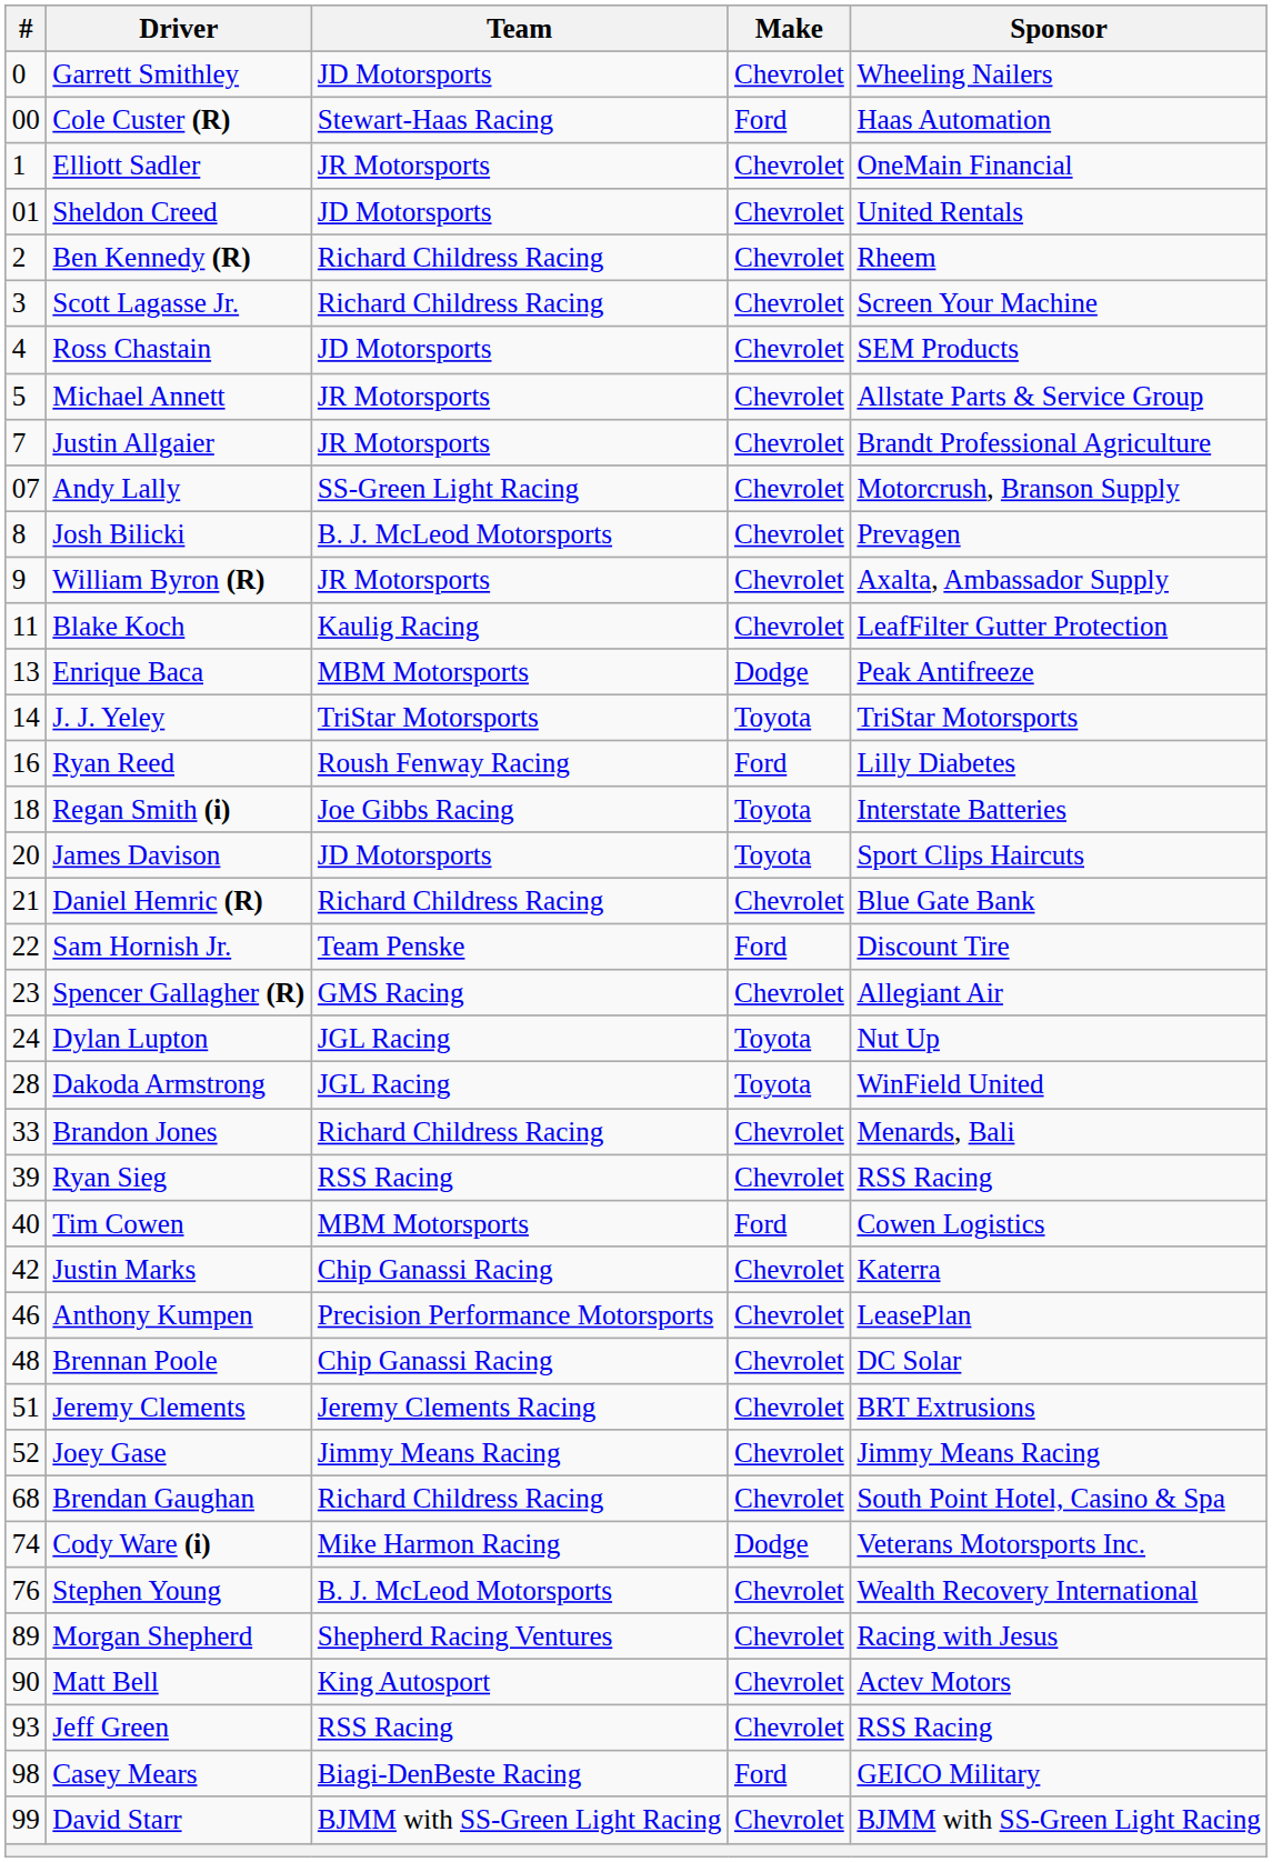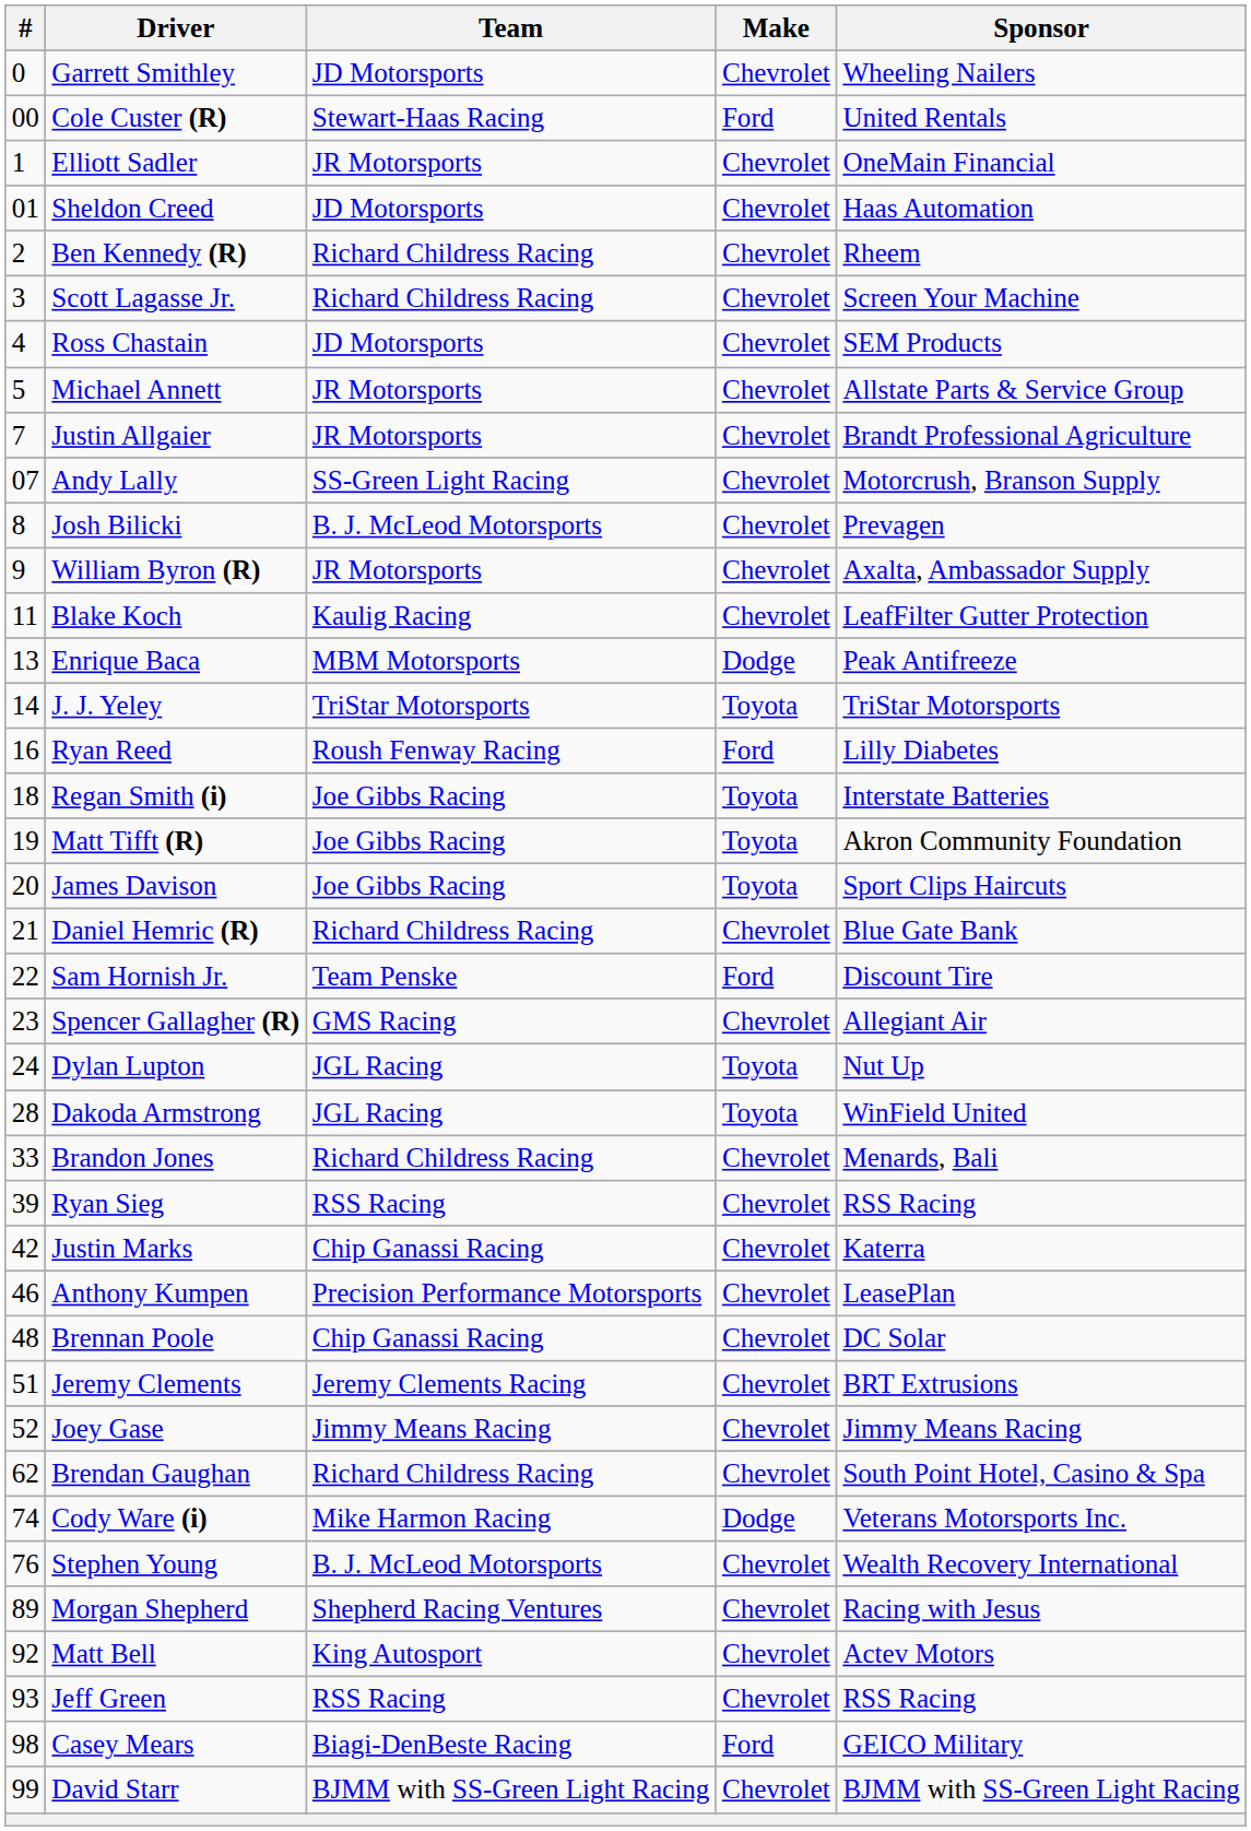 <table class="wikitable" style="font-size:95%">
 <tr>
 <th>#</th>
 <th>Driver</th>
 <th>Team</th>
 <th>Make</th>
 <th>Sponsor</th>
 </tr>
 <tr>
 <td>0</td>
 <td><a href='#'>Garrett Smithley</a></td>
 <td><a href='#'>JD Motorsports</a></td>
 <td><a href='#'>Chevrolet</a></td>
 <td><a href='#'>Wheeling Nailers</a></td>
 </tr>
 <tr>
 <td>00</td>
 <td><a href='#'>Cole Custer</a> <strong>(R)</strong></td>
 <td><a href='#'>Stewart-Haas Racing</a></td>
 <td><a href='#'>Ford</a></td>
-<td><a href='#'>Haas Automation</a></td>
+<td><a href='#'>United Rentals</a></td>
 </tr>
 <tr>
 <td>1</td>
 <td><a href='#'>Elliott Sadler</a></td>
 <td><a href='#'>JR Motorsports</a></td>
 <td><a href='#'>Chevrolet</a></td>
 <td><a href='#'>OneMain Financial</a></td>
 </tr>
 <tr>
 <td>01</td>
 <td><a href='#'>Sheldon Creed</a></td>
 <td><a href='#'>JD Motorsports</a></td>
 <td><a href='#'>Chevrolet</a></td>
-<td><a href='#'>United Rentals</a></td>
+<td><a href='#'>Haas Automation</a></td>
 </tr>
 <tr>
 <td>2</td>
 <td><a href='#'>Ben Kennedy</a> <strong>(R)</strong></td>
 <td><a href='#'>Richard Childress Racing</a></td>
 <td><a href='#'>Chevrolet</a></td>
 <td><a href='#'>Rheem</a></td>
 </tr>
 <tr>
 <td>3</td>
 <td><a href='#'>Scott Lagasse Jr.</a></td>
 <td><a href='#'>Richard Childress Racing</a></td>
 <td><a href='#'>Chevrolet</a></td>
 <td><a href='#'>Screen Your Machine</a></td>
 </tr>
 <tr>
 <td>4</td>
 <td><a href='#'>Ross Chastain</a></td>
 <td><a href='#'>JD Motorsports</a></td>
 <td><a href='#'>Chevrolet</a></td>
 <td><a href='#'>SEM Products</a></td>
 </tr>
 <tr>
 <td>5</td>
 <td><a href='#'>Michael Annett</a></td>
 <td><a href='#'>JR Motorsports</a></td>
 <td><a href='#'>Chevrolet</a></td>
 <td><a href='#'>Allstate Parts & Service Group</a></td>
 </tr>
 <tr>
 <td>7</td>
 <td><a href='#'>Justin Allgaier</a></td>
 <td><a href='#'>JR Motorsports</a></td>
 <td><a href='#'>Chevrolet</a></td>
 <td><a href='#'>Brandt Professional Agriculture</a></td>
 </tr>
 <tr>
 <td>07</td>
 <td><a href='#'>Andy Lally</a></td>
 <td><a href='#'>SS-Green Light Racing</a></td>
 <td><a href='#'>Chevrolet</a></td>
 <td><a href='#'>Motorcrush</a>, <a href='#'>Branson Supply</a></td>
 </tr>
 <tr>
 <td>8</td>
 <td><a href='#'>Josh Bilicki</a></td>
 <td><a href='#'>B. J. McLeod Motorsports</a></td>
 <td><a href='#'>Chevrolet</a></td>
 <td><a href='#'>Prevagen</a></td>
 </tr>
 <tr>
 <td>9</td>
 <td><a href='#'>William Byron</a> <strong>(R)</strong></td>
 <td><a href='#'>JR Motorsports</a></td>
 <td><a href='#'>Chevrolet</a></td>
 <td><a href='#'>Axalta</a>, <a href='#'>Ambassador Supply</a></td>
 </tr>
 <tr>
 <td>11</td>
 <td><a href='#'>Blake Koch</a></td>
 <td><a href='#'>Kaulig Racing</a></td>
 <td><a href='#'>Chevrolet</a></td>
 <td><a href='#'>LeafFilter Gutter Protection</a></td>
 </tr>
 <tr>
 <td>13</td>
 <td><a href='#'>Enrique Baca</a></td>
 <td><a href='#'>MBM Motorsports</a></td>
 <td><a href='#'>Dodge</a></td>
 <td><a href='#'>Peak Antifreeze</a></td>
 </tr>
 <tr>
 <td>14</td>
 <td><a href='#'>J. J. Yeley</a></td>
 <td><a href='#'>TriStar Motorsports</a></td>
 <td><a href='#'>Toyota</a></td>
 <td><a href='#'>TriStar Motorsports</a></td>
 </tr>
 <tr>
 <td>16</td>
 <td><a href='#'>Ryan Reed</a></td>
 <td><a href='#'>Roush Fenway Racing</a></td>
 <td><a href='#'>Ford</a></td>
 <td><a href='#'>Lilly Diabetes</a></td>
 </tr>
 <tr>
 <td>18</td>
 <td><a href='#'>Regan Smith</a> <strong>(i)</strong></td>
 <td><a href='#'>Joe Gibbs Racing</a></td>
 <td><a href='#'>Toyota</a></td>
 <td><a href='#'>Interstate Batteries</a></td>
 </tr>
 <tr>
+<td>19</td>
+<td><a href='#'>Matt Tifft</a> <strong>(R)</strong></td>
+<td><a href='#'>Joe Gibbs Racing</a></td>
+<td><a href='#'>Toyota</a></td>
+<td>Akron Community Foundation</td>
+</tr>
+<tr>
 <td>20</td>
 <td><a href='#'>James Davison</a></td>
-<td><a href='#'>JD Motorsports</a></td>
+<td><a href='#'>Joe Gibbs Racing</a></td>
 <td><a href='#'>Toyota</a></td>
 <td><a href='#'>Sport Clips Haircuts</a></td>
 </tr>
 <tr>
 <td>21</td>
 <td><a href='#'>Daniel Hemric</a> <strong>(R)</strong></td>
 <td><a href='#'>Richard Childress Racing</a></td>
 <td><a href='#'>Chevrolet</a></td>
 <td><a href='#'>Blue Gate Bank</a></td>
 </tr>
 <tr>
 <td>22</td>
 <td><a href='#'>Sam Hornish Jr.</a></td>
 <td><a href='#'>Team Penske</a></td>
 <td><a href='#'>Ford</a></td>
 <td><a href='#'>Discount Tire</a></td>
 </tr>
 <tr>
 <td>23</td>
 <td><a href='#'>Spencer Gallagher</a> <strong>(R)</strong></td>
 <td><a href='#'>GMS Racing</a></td>
 <td><a href='#'>Chevrolet</a></td>
 <td><a href='#'>Allegiant Air</a></td>
 </tr>
 <tr>
 <td>24</td>
 <td><a href='#'>Dylan Lupton</a></td>
 <td><a href='#'>JGL Racing</a></td>
 <td><a href='#'>Toyota</a></td>
 <td><a href='#'>Nut Up</a></td>
 </tr>
 <tr>
 <td>28</td>
 <td><a href='#'>Dakoda Armstrong</a></td>
 <td><a href='#'>JGL Racing</a></td>
 <td><a href='#'>Toyota</a></td>
 <td><a href='#'>WinField United</a></td>
 </tr>
 <tr>
 <td>33</td>
 <td><a href='#'>Brandon Jones</a></td>
 <td><a href='#'>Richard Childress Racing</a></td>
 <td><a href='#'>Chevrolet</a></td>
 <td><a href='#'>Menards</a>, <a href='#'>Bali</a></td>
 </tr>
 <tr>
 <td>39</td>
 <td><a href='#'>Ryan Sieg</a></td>
 <td><a href='#'>RSS Racing</a></td>
 <td><a href='#'>Chevrolet</a></td>
 <td><a href='#'>RSS Racing</a></td>
 </tr>
 <tr>
-<td>40</td>
-<td><a href='#'>Tim Cowen</a></td>
-<td><a href='#'>MBM Motorsports</a></td>
-<td><a href='#'>Ford</a></td>
-<td><a href='#'>Cowen Logistics</a></td>
-</tr>
-<tr>
 <td>42</td>
 <td><a href='#'>Justin Marks</a></td>
 <td><a href='#'>Chip Ganassi Racing</a></td>
 <td><a href='#'>Chevrolet</a></td>
 <td><a href='#'>Katerra</a></td>
 </tr>
 <tr>
 <td>46</td>
 <td><a href='#'>Anthony Kumpen</a></td>
 <td><a href='#'>Precision Performance Motorsports</a></td>
 <td><a href='#'>Chevrolet</a></td>
 <td><a href='#'>LeasePlan</a></td>
 </tr>
 <tr>
 <td>48</td>
 <td><a href='#'>Brennan Poole</a></td>
 <td><a href='#'>Chip Ganassi Racing</a></td>
 <td><a href='#'>Chevrolet</a></td>
 <td><a href='#'>DC Solar</a></td>
 </tr>
 <tr>
 <td>51</td>
 <td><a href='#'>Jeremy Clements</a></td>
 <td><a href='#'>Jeremy Clements Racing</a></td>
 <td><a href='#'>Chevrolet</a></td>
 <td><a href='#'>BRT Extrusions</a></td>
 </tr>
 <tr>
 <td>52</td>
 <td><a href='#'>Joey Gase</a></td>
 <td><a href='#'>Jimmy Means Racing</a></td>
 <td><a href='#'>Chevrolet</a></td>
 <td><a href='#'>Jimmy Means Racing</a></td>
 </tr>
 <tr>
-<td>68</td>
+<td>62</td>
 <td><a href='#'>Brendan Gaughan</a></td>
 <td><a href='#'>Richard Childress Racing</a></td>
 <td><a href='#'>Chevrolet</a></td>
 <td><a href='#'>South Point Hotel, Casino & Spa</a></td>
 </tr>
 <tr>
 <td>74</td>
 <td><a href='#'>Cody Ware</a> <strong>(i)</strong></td>
 <td><a href='#'>Mike Harmon Racing</a></td>
 <td><a href='#'>Dodge</a></td>
 <td><a href='#'>Veterans Motorsports Inc.</a></td>
 </tr>
 <tr>
 <td>76</td>
 <td><a href='#'>Stephen Young</a></td>
 <td><a href='#'>B. J. McLeod Motorsports</a></td>
 <td><a href='#'>Chevrolet</a></td>
 <td><a href='#'>Wealth Recovery International</a></td>
 </tr>
 <tr>
 <td>89</td>
 <td><a href='#'>Morgan Shepherd</a></td>
 <td><a href='#'>Shepherd Racing Ventures</a></td>
 <td><a href='#'>Chevrolet</a></td>
 <td><a href='#'>Racing with Jesus</a></td>
 </tr>
 <tr>
-<td>90</td>
+<td>92</td>
 <td><a href='#'>Matt Bell</a></td>
 <td><a href='#'>King Autosport</a></td>
 <td><a href='#'>Chevrolet</a></td>
 <td><a href='#'>Actev Motors</a></td>
 </tr>
 <tr>
 <td>93</td>
 <td><a href='#'>Jeff Green</a></td>
 <td><a href='#'>RSS Racing</a></td>
 <td><a href='#'>Chevrolet</a></td>
 <td><a href='#'>RSS Racing</a></td>
 </tr>
 <tr>
 <td>98</td>
 <td><a href='#'>Casey Mears</a></td>
 <td><a href='#'>Biagi-DenBeste Racing</a></td>
 <td><a href='#'>Ford</a></td>
 <td><a href='#'>GEICO Military</a></td>
 </tr>
 <tr>
 <td>99</td>
 <td><a href='#'>David Starr</a></td>
 <td><a href='#'>BJMM</a> with <a href='#'>SS-Green Light Racing</a></td>
 <td><a href='#'>Chevrolet</a></td>
 <td><a href='#'>BJMM</a> with <a href='#'>SS-Green Light Racing</a></td>
 </tr>
 <tr>
 <th colspan="5"></th>
 </tr>
 </table>
